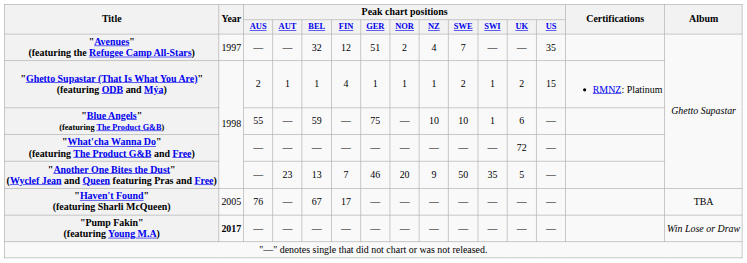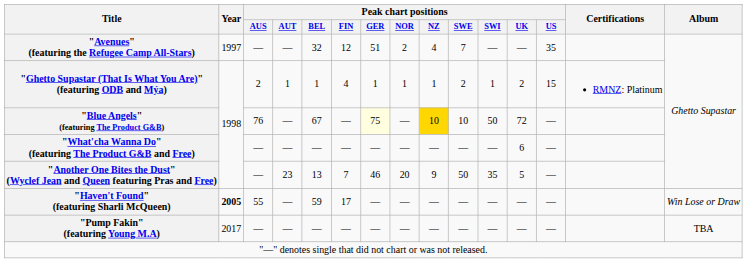 <table class="wikitable plainrowheaders" style="text-align:center;">
 <tr>
 <th rowspan="2" scope="col">Title</th>
 <th rowspan="2" scope="col">Year</th>
 <th scope="col" colspan="11">Peak chart positions</th>
 <th rowspan="2">Certifications</th>
 <th rowspan="2" scope="col">Album</th>
 </tr>
 <tr>
 <th scope="col" style="width:3em;font-size:85%;"><a href='#'>AUS</a><br></th>
 <th scope="col" style="width:3em;font-size:85%;"><a href='#'>AUT</a><br></th>
 <th scope="col" style="width:3em;font-size:85%;"><a href='#'>BEL</a><br></th>
 <th scope="col" style="width:3em;font-size:85%;"><a href='#'>FIN</a><br></th>
 <th scope="col" style="width:3em;font-size:85%;"><a href='#'>GER</a><br></th>
 <th scope="col" style="width:3em;font-size:85%;"><a href='#'>NOR</a><br></th>
 <th scope="col" style="width:3em;font-size:85%;"><a href='#'>NZ</a><br></th>
 <th scope="col" style="width:3em;font-size:85%;"><a href='#'>SWE</a><br></th>
 <th scope="col" style="width:3em;font-size:85%;"><a href='#'>SWI</a><br></th>
 <th scope="col" style="width:3em;font-size:85%;"><a href='#'>UK</a><br></th>
 <th scope="col" style="width:3em;font-size:85%;"><a href='#'>US</a></th>
 </tr>
 <tr>
 <th scope="row">"<a href='#'>Avenues</a>"<br><span>(featuring the <a href='#'>Refugee Camp All-Stars</a>)</span></th>
 <td>1997</td>
 <td>—</td>
 <td>—</td>
 <td>32</td>
 <td>12</td>
 <td>51</td>
 <td>2</td>
 <td>4</td>
 <td>7</td>
 <td>—</td>
 <td>—</td>
 <td>35</td>
 <td></td>
 <td rowspan="5"><em>Ghetto Supastar</em></td>
 </tr>
 <tr>
 <th scope="row">"<a href='#'>Ghetto Supastar (That Is What You Are)</a>"<br><span>(featuring <a href='#'>ODB</a> and <a href='#'>Mýa</a>)</span></th>
 <td rowspan="4">1998</td>
 <td>2</td>
 <td>1</td>
 <td>1</td>
 <td>4</td>
 <td>1</td>
 <td>1</td>
 <td>1</td>
 <td>2</td>
 <td>1</td>
 <td>2</td>
 <td>15</td>
 <td><br><ul><li><a href='#'>RMNZ</a>: Platinum</li></ul></td>
 </tr>
 <tr>
 <th scope="row">"<a href='#'>Blue Angels</a>"<br><small>(featuring <a href='#'>The Product G&B</a>)</small></th>
-<td>55</td>
+<td>76</td>
 <td>—</td>
-<td>59</td>
+<td>67</td>
 <td>—</td>
-<td>75</td>
+<td style="background: lightyellow;">75</td>
 <td>—</td>
+<td style="background: gold;">10</td>
 <td>10</td>
-<td>10</td>
-<td>1</td>
-<td>6</td>
+<td>50</td>
+<td>72</td>
 <td>—</td>
 <td></td>
 </tr>
 <tr —>
 <th scope="row">"<a href='#'>What'cha Wanna Do</a>"<br><span>(featuring <a href='#'>The Product G&B</a> and <a href='#'>Free</a>)</span></th>
 <td>—</td>
 <td>—</td>
 <td>—</td>
 <td>—</td>
 <td>—</td>
 <td>—</td>
 <td>—</td>
 <td>—</td>
 <td>—</td>
-<td>72</td>
+<td>6</td>
 <td>—</td>
 <td></td>
 </tr>
 <tr>
 <th scope="row">"<a href='#'>Another One Bites the Dust</a>"<br><span>(<a href='#'>Wyclef Jean</a> and <a href='#'>Queen</a> featuring Pras and <a href='#'>Free</a>)</span></th>
 <td>—</td>
 <td>23</td>
 <td>13</td>
 <td>7</td>
 <td>46</td>
 <td>20</td>
 <td>9</td>
 <td>50</td>
 <td>35</td>
 <td>5</td>
 <td>—</td>
 <td></td>
 </tr>
 <tr>
 <th scope="row">"<a href='#'>Haven't Found</a>"<br><span>(featuring Sharli McQueen)</span></th>
-<td>2005</td>
-<td>76</td>
+<td><strong>2005</strong></td>
+<td>55</td>
 <td>—</td>
-<td>67</td>
+<td>59</td>
 <td>17</td>
 <td>—</td>
 <td>—</td>
 <td>—</td>
 <td>—</td>
 <td>—</td>
 <td>—</td>
 <td>—</td>
 <td></td>
-<td>TBA</td>
+<td><em>Win Lose or Draw</em></td>
 </tr>
 <tr>
 <th scope="row">"Pump Fakin"<br><span>(featuring <a href='#'>Young M.A</a>)</span></th>
-<td><strong>2017</strong></td>
+<td>2017</td>
 <td>—</td>
 <td>—</td>
 <td>—</td>
 <td>—</td>
 <td>—</td>
 <td>—</td>
 <td>—</td>
 <td>—</td>
 <td>—</td>
 <td>—</td>
 <td>—</td>
 <td></td>
-<td><em>Win Lose or Draw</em></td>
+<td>TBA</td>
 </tr>
 <tr>
 <td colspan="15">"—" denotes single that did not chart or was not released.</td>
 </tr>
 </table>
